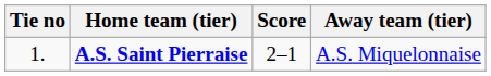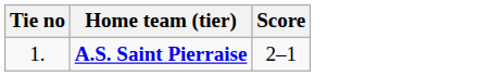 <table class="wikitable" style="text-align: center">
 <tr>
 <th>Tie no</th>
 <th>Home team (tier)</th>
 <th>Score</th>
-<th>Away team (tier)</th>
 </tr>
 <tr>
 <td>1.</td>
 <td> <strong><a href='#'>A.S. Saint Pierraise</a></strong></td>
 <td>2–1</td>
-<td><a href='#'>A.S. Miquelonnaise</a> </td>
 </tr>
 </table>
